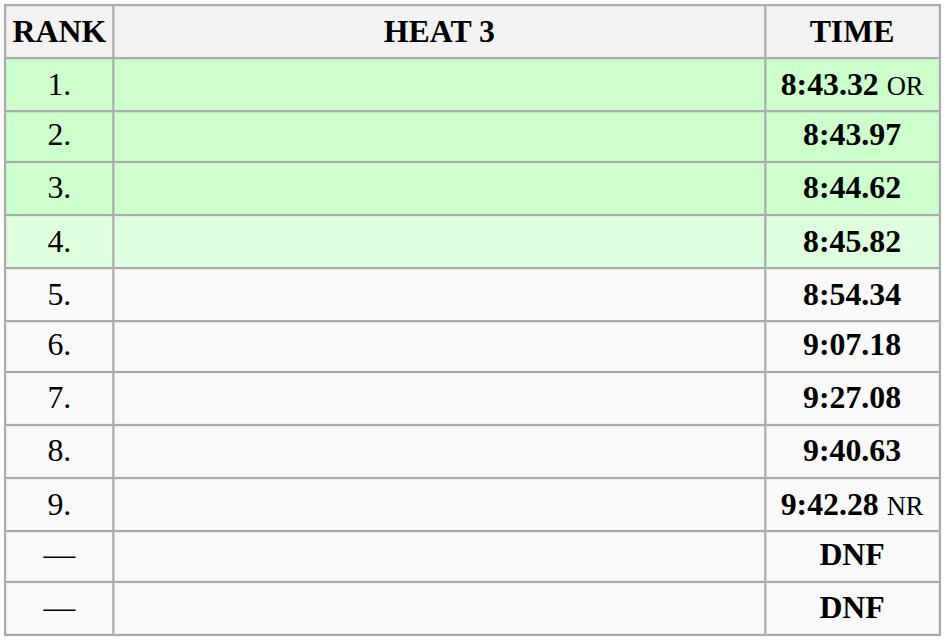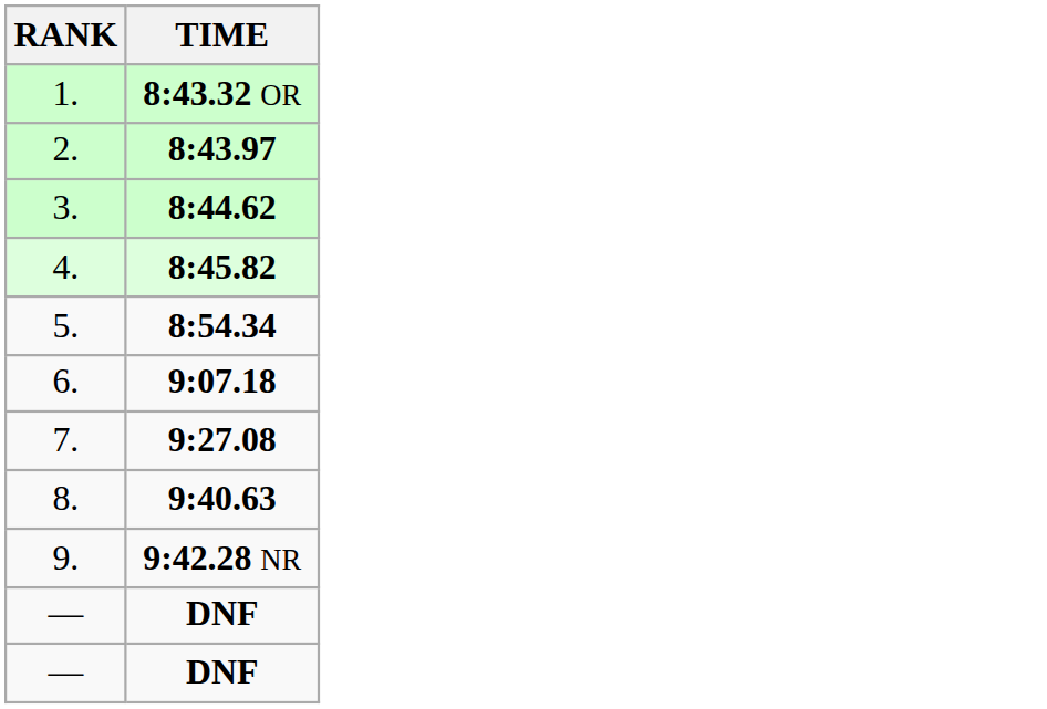 <table class="wikitable" style="border-collapse: collapse; font-size: 90%;">
 <tr>
 <th>RANK</th>
-<th style="width: 20em">HEAT 3</th>
 <th style="width: 5em">TIME</th>
 </tr>
 <tr style="background:#ccffcc;">
 <td align="center">1.</td>
-<td></td>
 <td align="center"><strong>8:43.32</strong> <small>OR</small></td>
 </tr>
 <tr style="background:#ccffcc;">
 <td align="center">2.</td>
-<td></td>
 <td align="center"><strong>8:43.97</strong></td>
 </tr>
 <tr style="background:#ccffcc;">
 <td align="center">3.</td>
-<td></td>
 <td align="center"><strong>8:44.62</strong></td>
 </tr>
 <tr style="background:#ddffdd;">
 <td align="center">4.</td>
-<td></td>
 <td align="center"><strong>8:45.82</strong></td>
 </tr>
 <tr>
 <td align="center">5.</td>
-<td></td>
 <td align="center"><strong>8:54.34</strong></td>
 </tr>
 <tr>
 <td align="center">6.</td>
-<td></td>
 <td align="center"><strong>9:07.18</strong></td>
 </tr>
 <tr>
 <td align="center">7.</td>
-<td></td>
 <td align="center"><strong>9:27.08</strong></td>
 </tr>
 <tr>
 <td align="center">8.</td>
-<td></td>
 <td align="center"><strong>9:40.63</strong></td>
 </tr>
 <tr>
 <td align="center">9.</td>
-<td></td>
 <td align="center"><strong>9:42.28</strong> <small>NR</small></td>
 </tr>
 <tr>
 <td align="center">—</td>
-<td></td>
 <td align="center"><strong>DNF</strong></td>
 </tr>
 <tr>
 <td align="center">—</td>
-<td></td>
 <td align="center"><strong>DNF</strong></td>
 </tr>
 </table>
